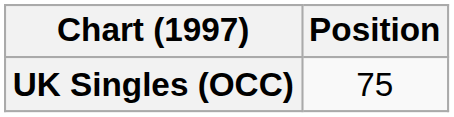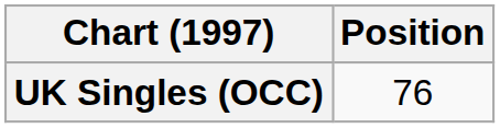 <table class="wikitable plainrowheaders" style="text-align:center">
 <tr>
 <th>Chart (1997)</th>
 <th>Position</th>
 </tr>
 <tr>
 <th scope="row">UK Singles (OCC)</th>
-<td>75</td>
+<td>76</td>
 </tr>
 </table>
